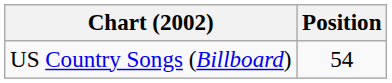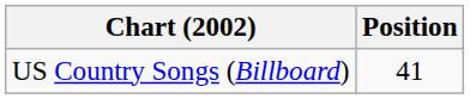 <table class="wikitable sortable">
 <tr>
 <th scope="col">Chart (2002)</th>
 <th scope="col">Position</th>
 </tr>
 <tr>
 <td>US <a href='#'>Country Songs</a> (<em><a href='#'>Billboard</a></em>)</td>
-<td align="center">54</td>
+<td align="center">41</td>
 </tr>
 </table>
